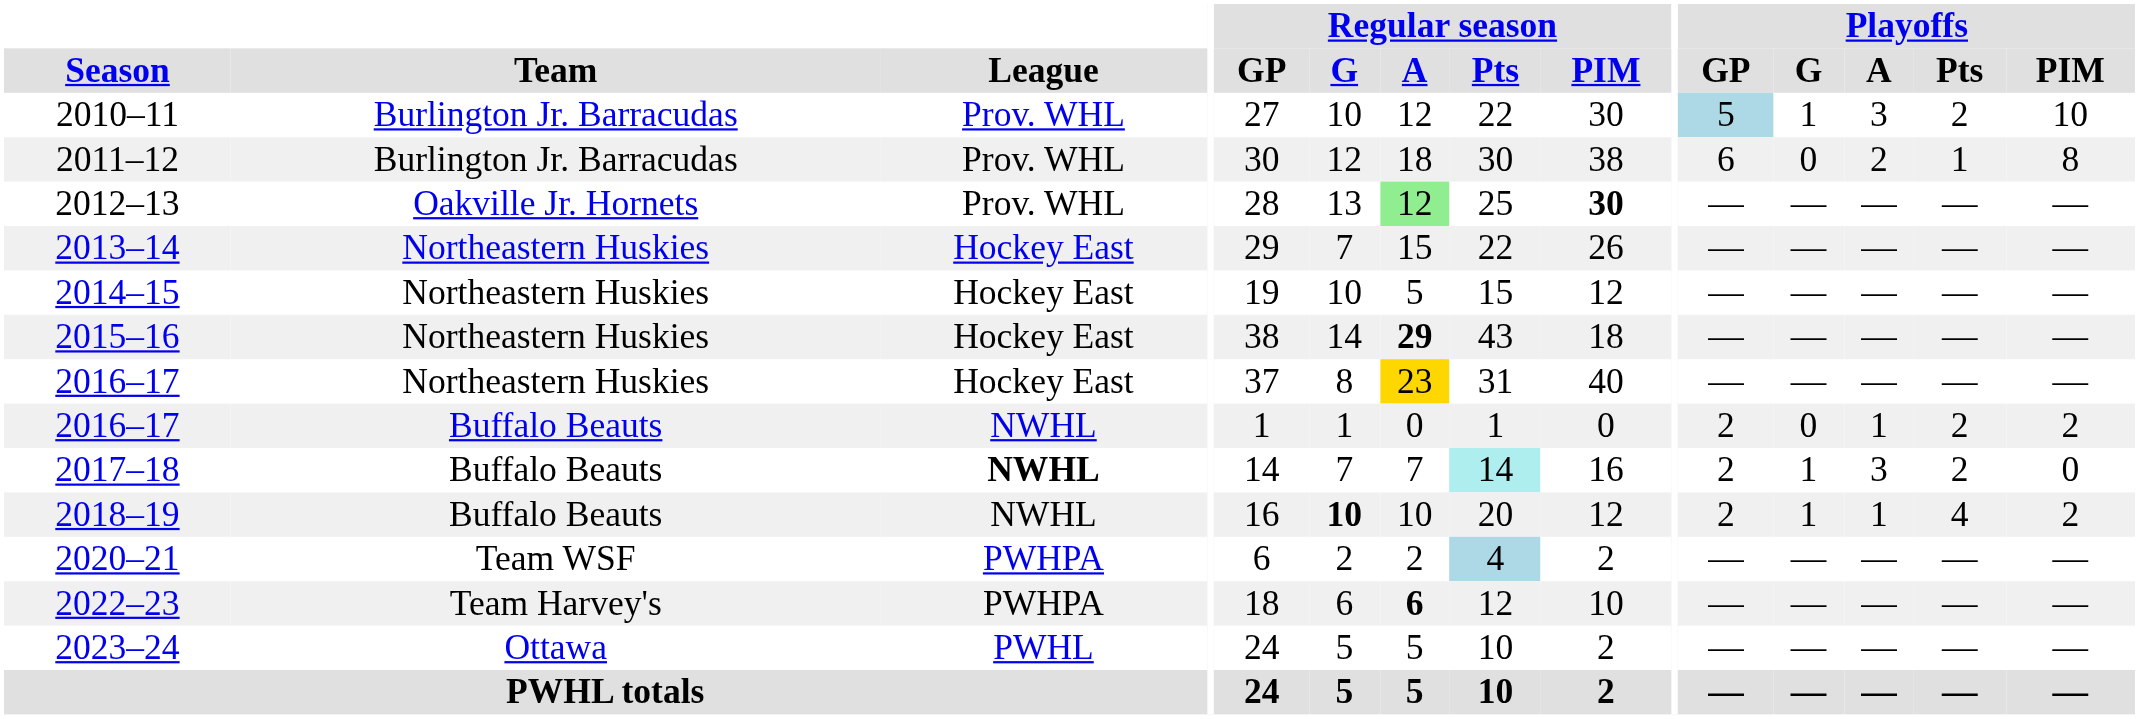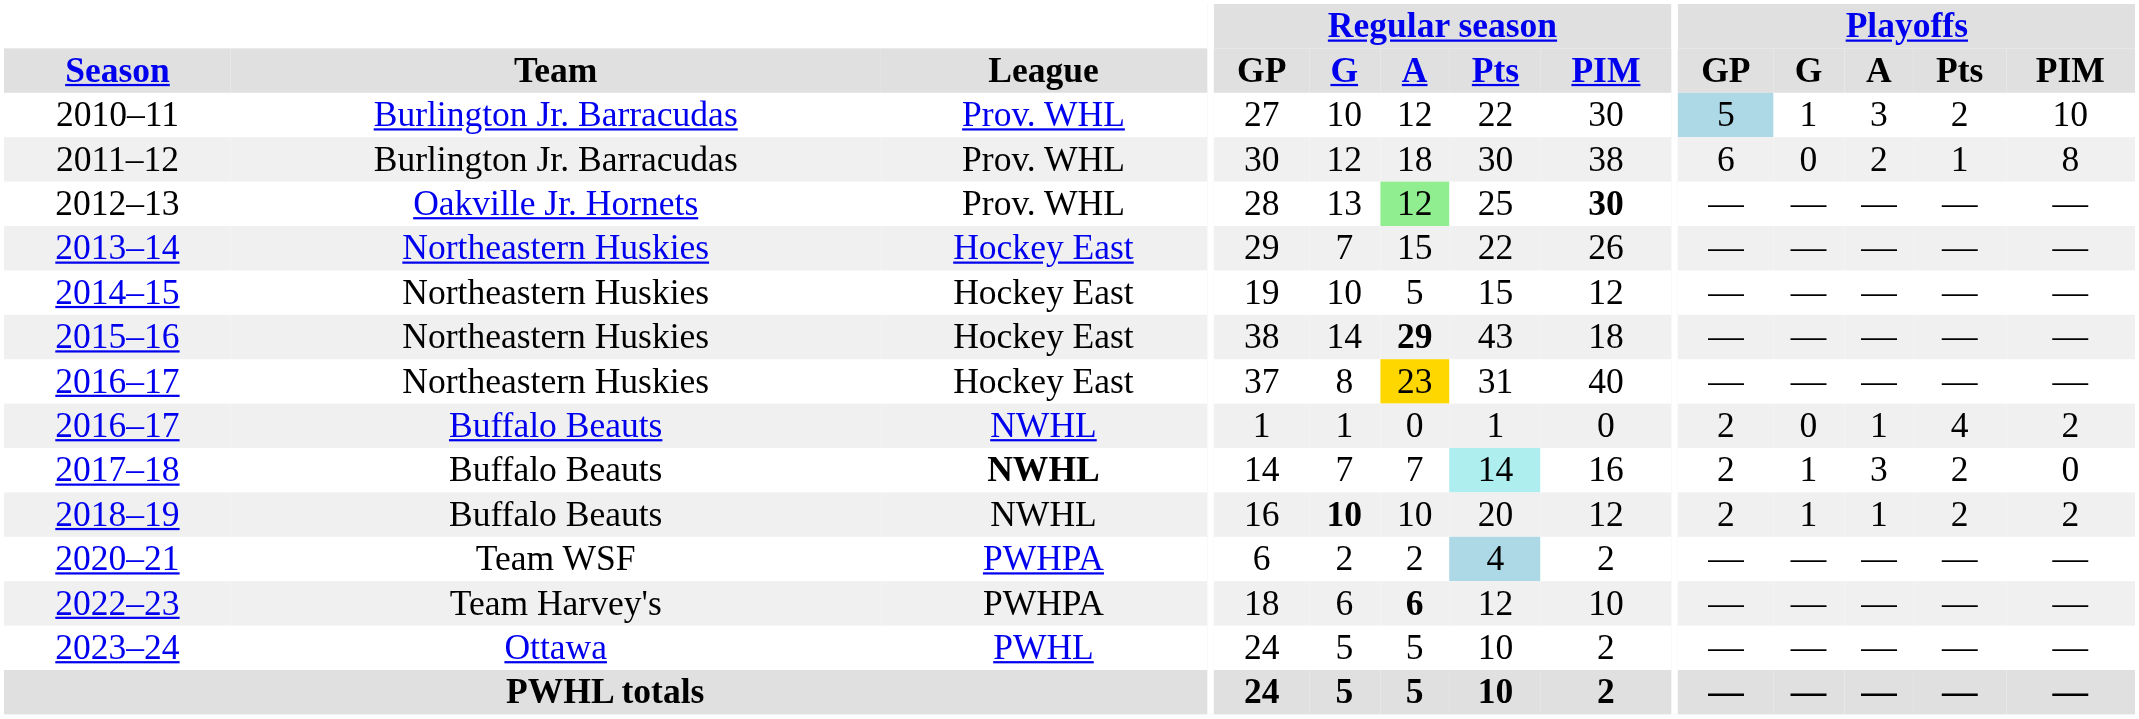 <table border="0" cellpadding="1" cellspacing="0" style="text-align:center; width:60em">
 <tr bgcolor="#e0e0e0">
 <th colspan="3" bgcolor="#ffffff"></th>
 <th rowspan="97" bgcolor="#ffffff"></th>
 <th colspan="5"><a href='#'>Regular season</a></th>
 <th rowspan="97" bgcolor="#ffffff"></th>
 <th colspan="5"><a href='#'>Playoffs</a></th>
 </tr>
 <tr bgcolor="#e0e0e0">
 <th><a href='#'>Season</a></th>
 <th>Team</th>
 <th>League</th>
 <th>GP</th>
 <th><a href='#'>G</a></th>
 <th><a href='#'>A</a></th>
 <th><a href='#'>Pts</a></th>
 <th><a href='#'>PIM</a></th>
 <th>GP</th>
 <th>G</th>
 <th>A</th>
 <th>Pts</th>
 <th>PIM</th>
 </tr>
 <tr>
 <td>2010–11</td>
 <td><a href='#'>Burlington Jr. Barracudas</a></td>
 <td><a href='#'>Prov. WHL</a></td>
 <td>27</td>
 <td>10</td>
 <td>12</td>
 <td>22</td>
 <td>30</td>
 <td style="background: lightblue;">5</td>
 <td>1</td>
 <td>3</td>
 <td>2</td>
 <td>10</td>
 </tr>
 <tr bgcolor="#f0f0f0">
 <td>2011–12</td>
 <td>Burlington Jr. Barracudas</td>
 <td>Prov. WHL</td>
 <td>30</td>
 <td>12</td>
 <td>18</td>
 <td>30</td>
 <td>38</td>
 <td>6</td>
 <td>0</td>
 <td>2</td>
 <td>1</td>
 <td>8</td>
 </tr>
 <tr>
 <td>2012–13</td>
 <td><a href='#'>Oakville Jr. Hornets</a></td>
 <td>Prov. WHL</td>
 <td>28</td>
 <td>13</td>
 <td style="background: lightgreen;">12</td>
 <td>25</td>
 <td><strong>30</strong></td>
 <td>—</td>
 <td>—</td>
 <td>—</td>
 <td>—</td>
 <td>—</td>
 </tr>
 <tr bgcolor="#f0f0f0">
 <td><a href='#'>2013–14</a></td>
 <td><a href='#'>Northeastern Huskies</a></td>
 <td><a href='#'>Hockey East</a></td>
 <td>29</td>
 <td>7</td>
 <td>15</td>
 <td>22</td>
 <td>26</td>
 <td>—</td>
 <td>—</td>
 <td>—</td>
 <td>—</td>
 <td>—</td>
 </tr>
 <tr>
 <td><a href='#'>2014–15</a></td>
 <td>Northeastern Huskies</td>
 <td>Hockey East</td>
 <td>19</td>
 <td>10</td>
 <td>5</td>
 <td>15</td>
 <td>12</td>
 <td>—</td>
 <td>—</td>
 <td>—</td>
 <td>—</td>
 <td>—</td>
 </tr>
 <tr bgcolor="#f0f0f0">
 <td><a href='#'>2015–16</a></td>
 <td>Northeastern Huskies</td>
 <td>Hockey East</td>
 <td>38</td>
 <td>14</td>
 <td><strong>29</strong></td>
 <td>43</td>
 <td>18</td>
 <td>—</td>
 <td>—</td>
 <td>—</td>
 <td>—</td>
 <td>—</td>
 </tr>
 <tr>
 <td><a href='#'>2016–17</a></td>
 <td>Northeastern Huskies</td>
 <td>Hockey East</td>
 <td>37</td>
 <td>8</td>
 <td style="background: gold;">23</td>
 <td>31</td>
 <td>40</td>
 <td>—</td>
 <td>—</td>
 <td>—</td>
 <td>—</td>
 <td>—</td>
 </tr>
 <tr bgcolor="#f0f0f0">
 <td><a href='#'>2016–17</a></td>
 <td><a href='#'>Buffalo Beauts</a></td>
 <td><a href='#'>NWHL</a></td>
 <td>1</td>
 <td>1</td>
 <td>0</td>
 <td>1</td>
 <td>0</td>
 <td>2</td>
 <td>0</td>
 <td>1</td>
-<td>2</td>
+<td>4</td>
 <td>2</td>
 </tr>
 <tr>
 <td><a href='#'>2017–18</a></td>
 <td>Buffalo Beauts</td>
 <td><strong>NWHL</strong></td>
 <td>14</td>
 <td>7</td>
 <td>7</td>
 <td style="background: paleturquoise;">14</td>
 <td>16</td>
 <td>2</td>
 <td>1</td>
 <td>3</td>
 <td>2</td>
 <td>0</td>
 </tr>
 <tr bgcolor="#f0f0f0">
 <td><a href='#'>2018–19</a></td>
 <td>Buffalo Beauts</td>
 <td>NWHL</td>
 <td>16</td>
 <td><strong>10</strong></td>
 <td>10</td>
 <td>20</td>
 <td>12</td>
 <td>2</td>
 <td>1</td>
 <td>1</td>
-<td>4</td>
+<td>2</td>
 <td>2</td>
 </tr>
 <tr>
 <td><a href='#'>2020–21</a></td>
 <td>Team WSF</td>
 <td><a href='#'>PWHPA</a></td>
 <td>6</td>
 <td>2</td>
 <td>2</td>
 <td style="background: lightblue;">4</td>
 <td>2</td>
 <td>—</td>
 <td>—</td>
 <td>—</td>
 <td>—</td>
 <td>—</td>
 </tr>
 <tr bgcolor="#f0f0f0">
 <td><a href='#'>2022–23</a></td>
 <td>Team Harvey's</td>
 <td>PWHPA</td>
 <td>18</td>
 <td>6</td>
 <td><strong>6</strong></td>
 <td>12</td>
 <td>10</td>
 <td>—</td>
 <td>—</td>
 <td>—</td>
 <td>—</td>
 <td>—</td>
 </tr>
 <tr>
 <td><a href='#'>2023–24</a></td>
 <td><a href='#'>Ottawa</a></td>
 <td><a href='#'>PWHL</a></td>
 <td>24</td>
 <td>5</td>
 <td>5</td>
 <td>10</td>
 <td>2</td>
 <td>—</td>
 <td>—</td>
 <td>—</td>
 <td>—</td>
 <td>—</td>
 </tr>
 <tr bgcolor="#e0e0e0">
 <th colspan="3">PWHL totals</th>
 <th>24</th>
 <th>5</th>
 <th>5</th>
 <th>10</th>
 <th>2</th>
 <th>—</th>
 <th>—</th>
 <th>—</th>
 <th>—</th>
 <th>—</th>
 </tr>
 </table>
